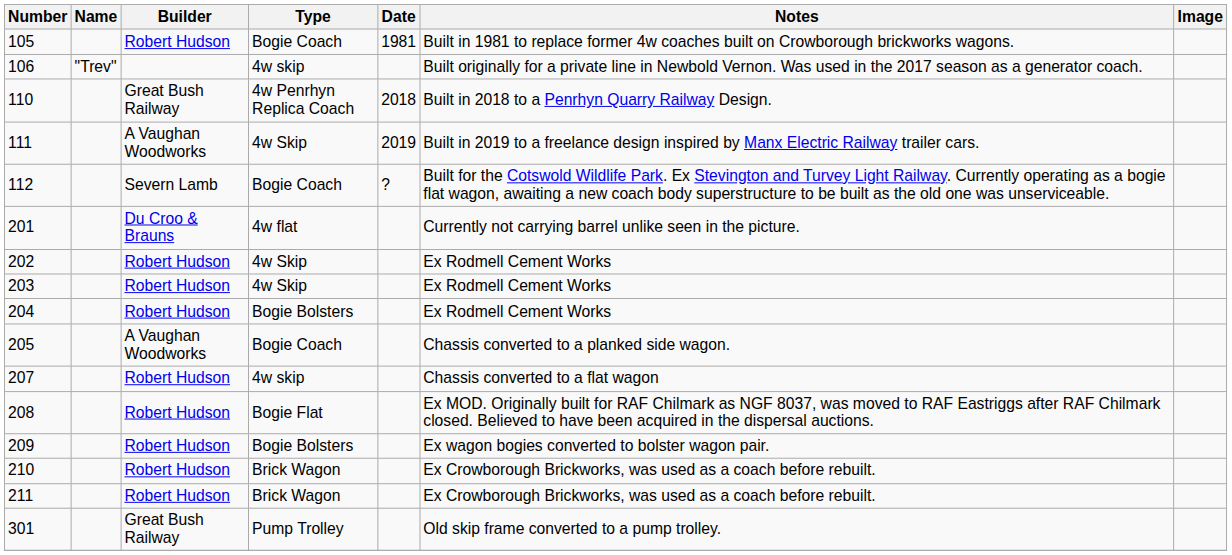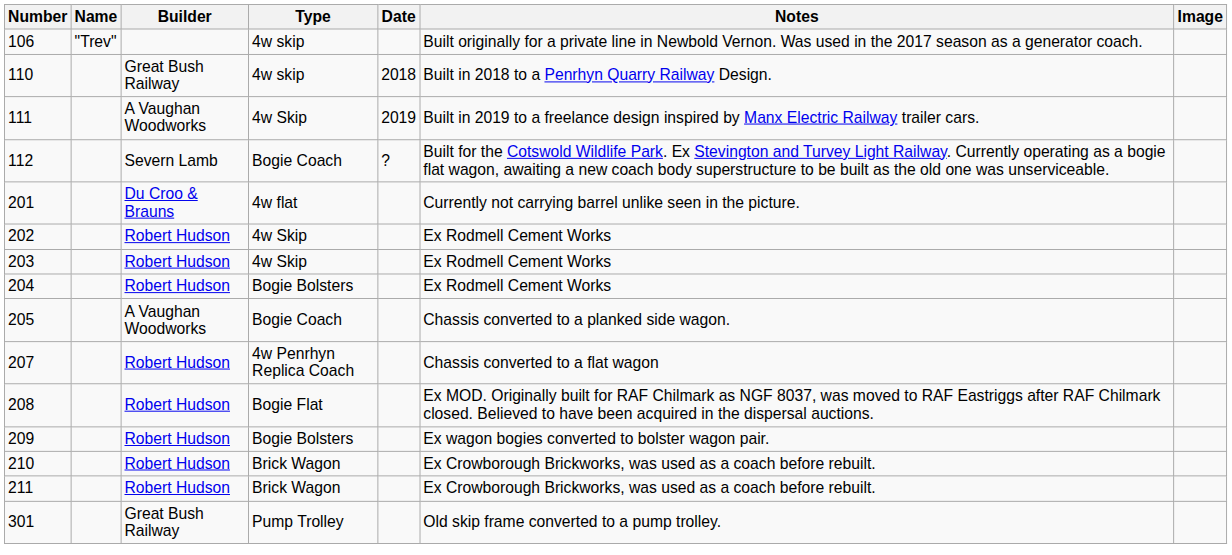 <table class="wikitable sortable">
 <tr>
 <th>Number</th>
 <th>Name</th>
 <th>Builder</th>
 <th>Type</th>
 <th>Date</th>
 <th>Notes</th>
 <th>Image</th>
-</tr>
-<tr>
-<td>105</td>
-<td></td>
-<td><a href='#'>Robert Hudson</a></td>
-<td>Bogie Coach</td>
-<td>1981</td>
-<td>Built in 1981 to replace former 4w coaches built on Crowborough brickworks wagons.</td>
-<td></td>
 </tr>
 <tr>
 <td>106</td>
 <td>"Trev"</td>
 <td></td>
 <td>4w skip</td>
 <td></td>
 <td>Built originally for a private line in Newbold Vernon. Was used in the 2017 season as a generator coach.</td>
 <td></td>
 </tr>
 <tr>
 <td>110</td>
 <td></td>
 <td>Great Bush Railway</td>
-<td>4w Penrhyn Replica Coach</td>
+<td>4w skip</td>
 <td>2018</td>
 <td>Built in 2018 to a <a href='#'>Penrhyn Quarry Railway</a> Design.</td>
 <td></td>
 </tr>
 <tr>
 <td>111</td>
 <td></td>
 <td>A Vaughan Woodworks</td>
 <td>4w Skip</td>
 <td>2019</td>
 <td>Built in 2019 to a freelance design inspired by <a href='#'>Manx Electric Railway</a> trailer cars.</td>
 <td></td>
 </tr>
 <tr>
 <td>112</td>
 <td></td>
 <td>Severn Lamb</td>
 <td>Bogie Coach</td>
 <td>?</td>
 <td>Built for the <a href='#'>Cotswold Wildlife Park</a>. Ex <a href='#'>Stevington and Turvey Light Railway</a>. Currently operating as a bogie flat wagon, awaiting a new coach body superstructure to be built as the old one was unserviceable.</td>
 <td></td>
 </tr>
 <tr>
 <td>201</td>
 <td></td>
 <td><a href='#'>Du Croo & Brauns</a></td>
 <td>4w flat</td>
 <td></td>
 <td>Currently not carrying barrel unlike seen in the picture.</td>
 <td></td>
 </tr>
 <tr>
 <td>202</td>
 <td></td>
 <td><a href='#'>Robert Hudson</a></td>
 <td>4w Skip</td>
 <td></td>
 <td>Ex Rodmell Cement Works</td>
 <td></td>
 </tr>
 <tr>
 <td>203</td>
 <td></td>
 <td><a href='#'>Robert Hudson</a></td>
 <td>4w Skip</td>
 <td></td>
 <td>Ex Rodmell Cement Works</td>
 <td></td>
 </tr>
 <tr>
 <td>204</td>
 <td></td>
 <td><a href='#'>Robert Hudson</a></td>
 <td>Bogie Bolsters</td>
 <td></td>
 <td>Ex Rodmell Cement Works</td>
 <td></td>
 </tr>
 <tr>
 <td>205</td>
 <td></td>
 <td>A Vaughan Woodworks</td>
 <td>Bogie Coach</td>
 <td></td>
 <td>Chassis converted to a planked side wagon.</td>
 <td></td>
 </tr>
 <tr>
 <td>207</td>
 <td></td>
 <td><a href='#'>Robert Hudson</a></td>
-<td>4w skip</td>
+<td>4w Penrhyn Replica Coach</td>
 <td></td>
 <td>Chassis converted to a flat wagon</td>
 <td></td>
 </tr>
 <tr>
 <td>208</td>
 <td></td>
 <td><a href='#'>Robert Hudson</a></td>
 <td>Bogie Flat</td>
 <td></td>
 <td>Ex MOD. Originally built for RAF Chilmark as NGF 8037, was moved to RAF Eastriggs after RAF Chilmark closed. Believed to have been acquired in the dispersal auctions.</td>
 <td></td>
 </tr>
 <tr>
 <td>209</td>
 <td></td>
 <td><a href='#'>Robert Hudson</a></td>
 <td>Bogie Bolsters</td>
 <td></td>
 <td>Ex wagon bogies converted to bolster wagon pair.</td>
 <td></td>
 </tr>
 <tr>
 <td>210</td>
 <td></td>
 <td><a href='#'>Robert Hudson</a></td>
 <td>Brick Wagon</td>
 <td></td>
 <td>Ex Crowborough Brickworks, was used as a coach before rebuilt.</td>
 <td></td>
 </tr>
 <tr>
 <td>211</td>
 <td></td>
 <td><a href='#'>Robert Hudson</a></td>
 <td>Brick Wagon</td>
 <td></td>
 <td>Ex Crowborough Brickworks, was used as a coach before rebuilt.</td>
 </tr>
 <tr>
 <td>301</td>
 <td></td>
 <td>Great Bush Railway</td>
 <td>Pump Trolley</td>
 <td></td>
 <td>Old skip frame converted to a pump trolley.</td>
 <td></td>
 </tr>
 <tr>
 </tr>
 </table>
